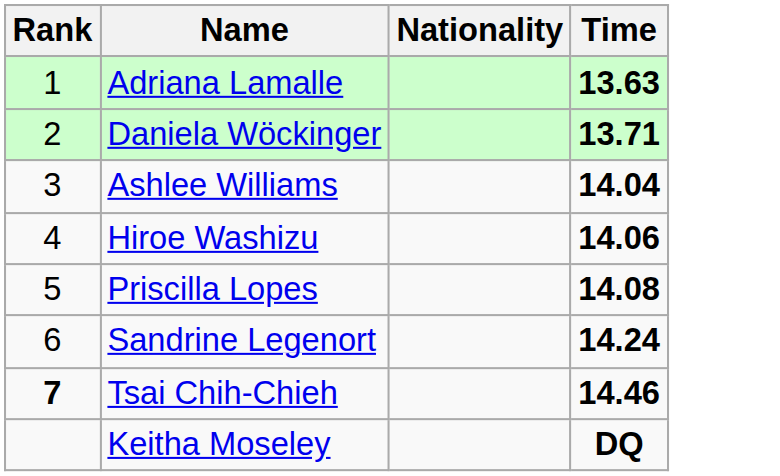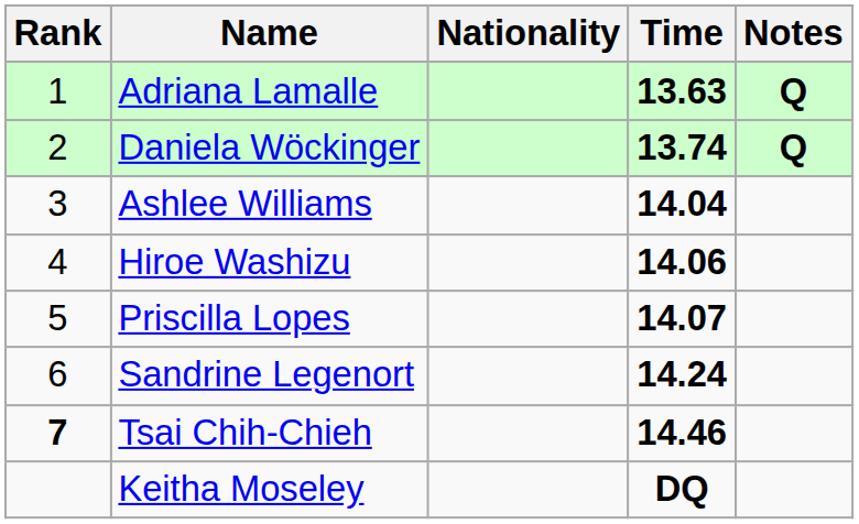 <table class="wikitable sortable" style="text-align:center">
 <tr>
 <th>Rank</th>
 <th>Name</th>
 <th>Nationality</th>
 <th>Time</th>
+<th>Notes</th>
 </tr>
 <tr bgcolor=ccffcc>
 <td>1</td>
 <td align=left><a href='#'>Adriana Lamalle</a></td>
 <td align=left></td>
 <td><strong>13.63</strong></td>
+<td><strong>Q</strong></td>
 </tr>
 <tr bgcolor=ccffcc>
 <td>2</td>
 <td align=left><a href='#'>Daniela Wöckinger</a></td>
 <td align=left></td>
-<td><strong>13.71</strong></td>
+<td><strong>13.74</strong></td>
+<td><strong>Q</strong></td>
 </tr>
 <tr>
 <td>3</td>
 <td align=left><a href='#'>Ashlee Williams</a></td>
 <td align=left></td>
 <td><strong>14.04</strong></td>
+<td></td>
 </tr>
 <tr>
 <td>4</td>
 <td align=left><a href='#'>Hiroe Washizu</a></td>
 <td align=left></td>
 <td><strong>14.06</strong></td>
+<td></td>
 </tr>
 <tr>
 <td>5</td>
 <td align=left><a href='#'>Priscilla Lopes</a></td>
 <td align=left></td>
-<td><strong>14.08</strong></td>
+<td><strong>14.07</strong></td>
+<td></td>
 </tr>
 <tr>
 <td>6</td>
 <td align=left><a href='#'>Sandrine Legenort</a></td>
 <td align=left></td>
 <td><strong>14.24</strong></td>
+<td></td>
 </tr>
 <tr>
 <td><strong>7</strong></td>
 <td align=left><a href='#'>Tsai Chih-Chieh</a></td>
 <td align=left></td>
 <td><strong>14.46</strong></td>
+<td></td>
 </tr>
 <tr>
 <td></td>
 <td align=left><a href='#'>Keitha Moseley</a></td>
 <td align=left></td>
 <td><strong>DQ</strong></td>
+<td></td>
 </tr>
 </table>
